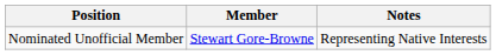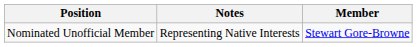 <table class="wikitable sortable">
 <tr>
 <th>Position</th>
+<th>Notes</th>
 <th>Member</th>
-<th>Notes</th>
 </tr>
 <tr>
 <td>Nominated Unofficial Member</td>
+<td>Representing Native Interests</td>
 <td><a href='#'>Stewart Gore-Browne</a></td>
-<td>Representing Native Interests</td>
 </tr>
 </table>
